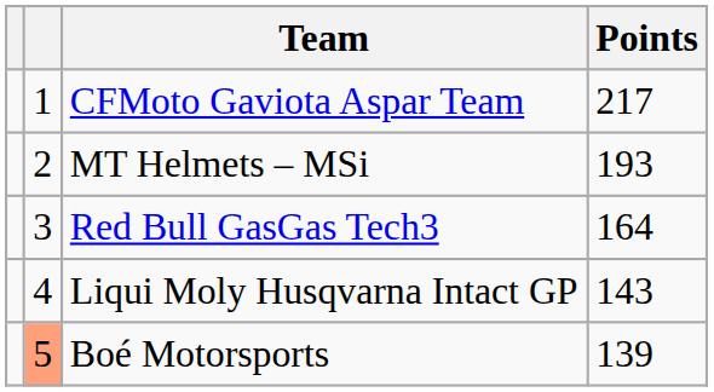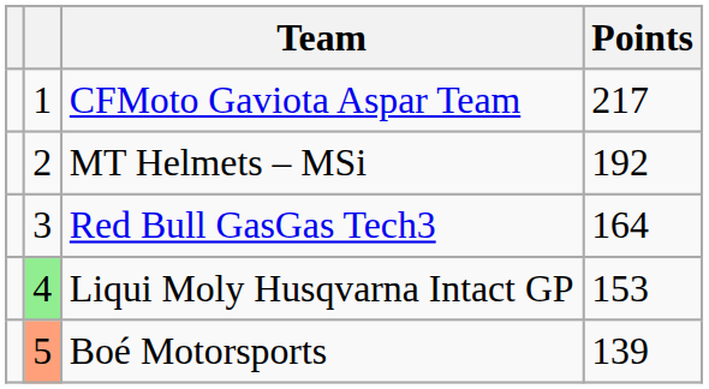 <table class="wikitable" style="font-size: 95%;">
 <tr>
 <th></th>
 <th></th>
 <th>Team</th>
 <th>Points</th>
 </tr>
 <tr>
 <td></td>
 <td align=center>1</td>
 <td> <a href='#'>CFMoto Gaviota Aspar Team</a></td>
 <td align=left>217</td>
 </tr>
 <tr>
 <td></td>
 <td align=center>2</td>
 <td> MT Helmets – MSi</td>
-<td align=left>193</td>
+<td align=left>192</td>
 </tr>
 <tr>
 <td></td>
 <td align=center>3</td>
 <td> <a href='#'>Red Bull GasGas Tech3</a></td>
 <td align=left>164</td>
 </tr>
 <tr>
 <td></td>
-<td align=center>4</td>
+<td align=center style="background: lightgreen;">4</td>
 <td> Liqui Moly Husqvarna Intact GP</td>
-<td align=left>143</td>
+<td align=left>153</td>
 </tr>
 <tr>
 <td></td>
 <td align=center style="background: lightsalmon;">5</td>
 <td> Boé Motorsports</td>
 <td align=left>139</td>
 </tr>
 </table>
